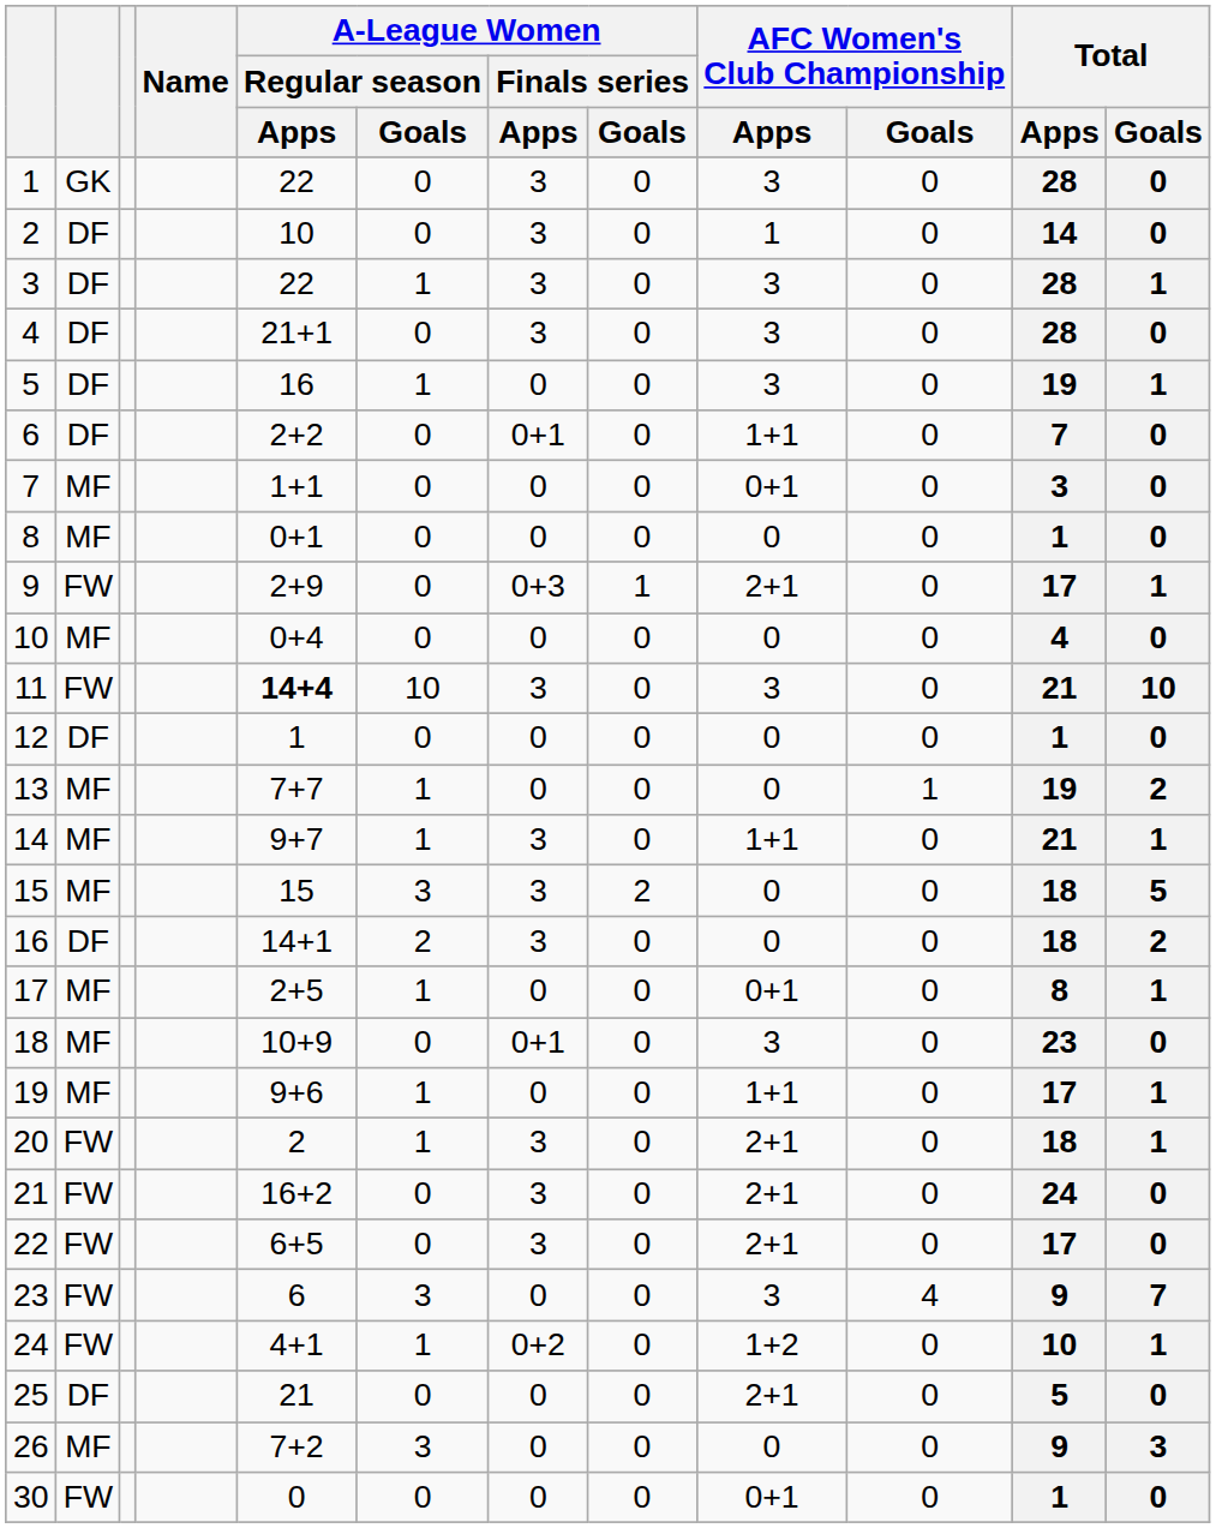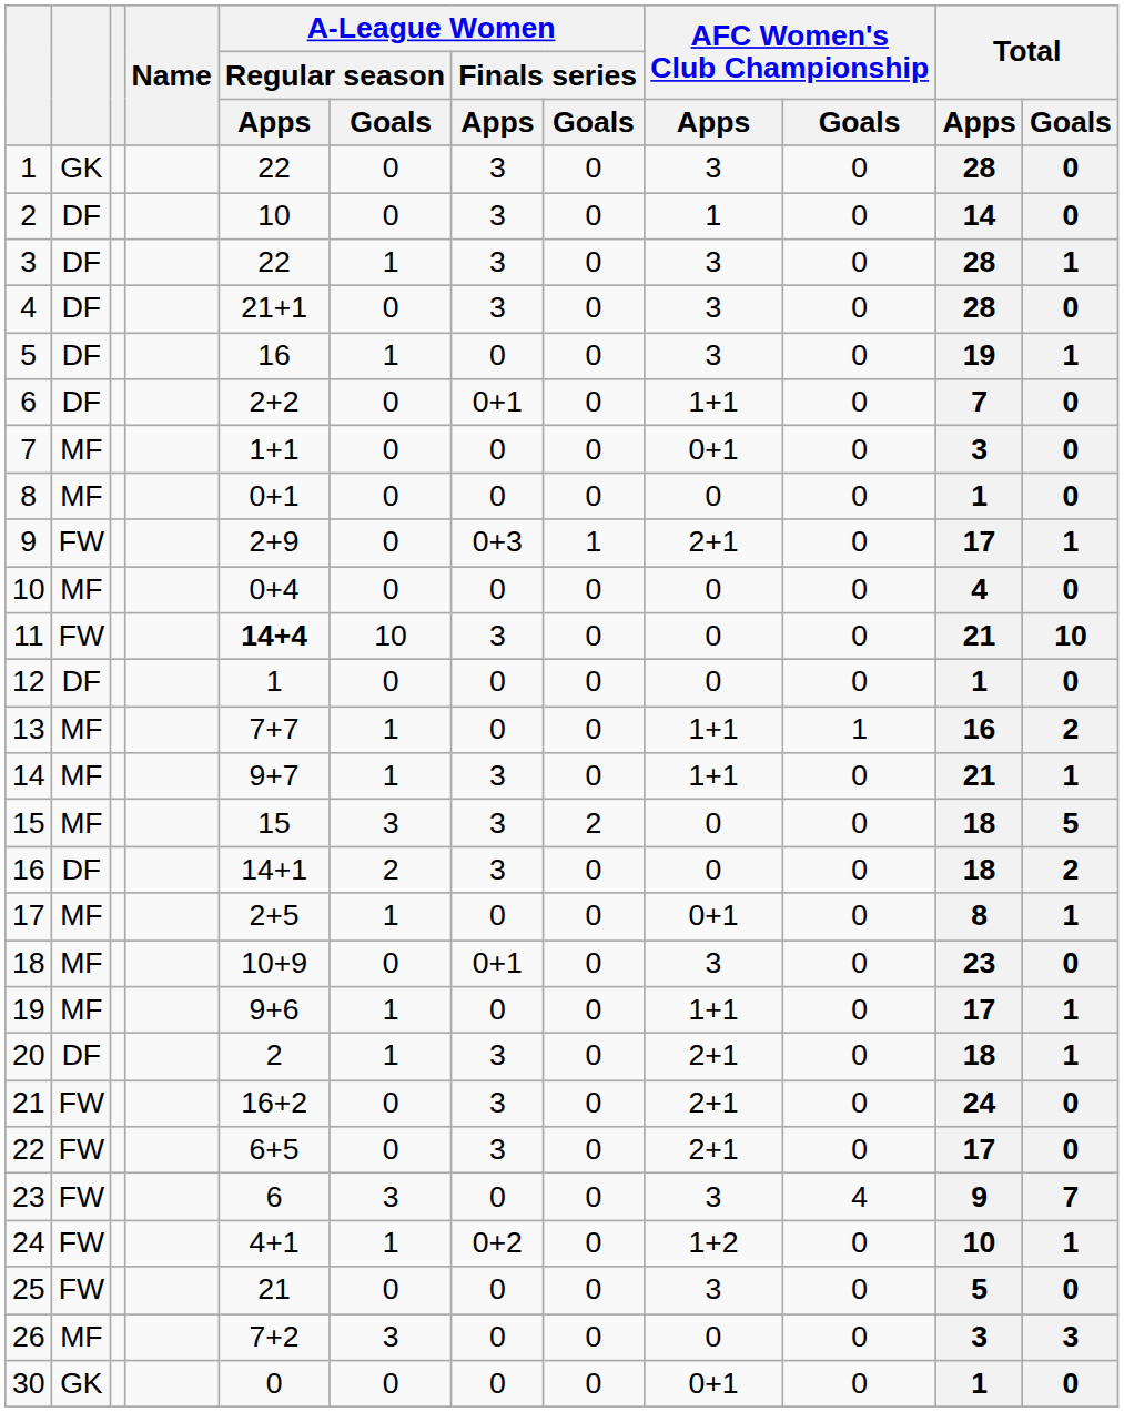 <table class="wikitable sortable" style="text-align:center;">
 <tr>
 <th rowspan="3"></th>
 <th rowspan="3"></th>
 <th rowspan="3"></th>
 <th rowspan="3">Name</th>
 <th colspan="4"><a href='#'>A-League Women</a></th>
 <th colspan="2"; rowspan="2"><a href='#'>AFC Women's<br>Club Championship</a></th>
 <th colspan="2"; rowspan="2">Total</th>
 </tr>
 <tr>
 <th colspan="2">Regular season</th>
 <th colspan="2">Finals series</th>
 </tr>
 <tr>
 <th>Apps</th>
 <th>Goals</th>
 <th>Apps</th>
 <th>Goals</th>
 <th>Apps</th>
 <th>Goals</th>
 <th>Apps</th>
 <th>Goals</th>
 </tr>
 <tr>
 <td>1</td>
 <td>GK</td>
 <td></td>
 <td align="left"><br></td>
 <td>22</td>
 <td>0<br></td>
 <td>3</td>
 <td>0<br></td>
 <td>3</td>
 <td>0<br></td>
 <th>28</th>
 <th>0</th>
 </tr>
 <tr>
 <td>2</td>
 <td>DF</td>
 <td></td>
 <td align="left"><br></td>
 <td>10</td>
 <td>0<br></td>
 <td>3</td>
 <td>0<br></td>
 <td>1</td>
 <td>0<br></td>
 <th>14</th>
 <th>0</th>
 </tr>
 <tr>
 <td>3</td>
 <td>DF</td>
 <td></td>
 <td align="left"><br></td>
 <td>22</td>
 <td>1<br></td>
 <td>3</td>
 <td>0<br></td>
 <td>3</td>
 <td>0<br></td>
 <th>28</th>
 <th>1</th>
 </tr>
 <tr>
 <td>4</td>
 <td>DF</td>
 <td></td>
 <td align="left"><br></td>
 <td>21+1</td>
 <td>0<br></td>
 <td>3</td>
 <td>0<br></td>
 <td>3</td>
 <td>0<br></td>
 <th>28</th>
 <th>0</th>
 </tr>
 <tr>
 <td>5</td>
 <td>DF</td>
 <td></td>
 <td align="left"><br></td>
 <td>16</td>
 <td>1<br></td>
 <td>0</td>
 <td>0<br></td>
 <td>3</td>
 <td>0<br></td>
 <th>19</th>
 <th>1</th>
 </tr>
 <tr>
 <td>6</td>
 <td>DF</td>
 <td></td>
 <td align="left"><br></td>
 <td>2+2</td>
 <td>0<br></td>
 <td>0+1</td>
 <td>0<br></td>
 <td>1+1</td>
 <td>0<br></td>
 <th>7</th>
 <th>0</th>
 </tr>
 <tr>
 <td>7</td>
 <td>MF</td>
 <td></td>
 <td align="left"><br></td>
 <td>1+1</td>
 <td>0<br></td>
 <td>0</td>
 <td>0<br></td>
 <td>0+1</td>
 <td>0<br></td>
 <th>3</th>
 <th>0</th>
 </tr>
 <tr>
 <td>8</td>
 <td>MF</td>
 <td></td>
 <td align="left"><br></td>
 <td>0+1</td>
 <td>0<br></td>
 <td>0</td>
 <td>0<br></td>
 <td>0</td>
 <td>0<br></td>
 <th>1</th>
 <th>0</th>
 </tr>
 <tr>
 <td>9</td>
 <td>FW</td>
 <td></td>
 <td align="left"><br></td>
 <td>2+9</td>
 <td>0<br></td>
 <td>0+3</td>
 <td>1<br></td>
 <td>2+1</td>
 <td>0<br></td>
 <th>17</th>
 <th>1</th>
 </tr>
 <tr>
 <td>10</td>
 <td>MF</td>
 <td></td>
 <td align="left"><br></td>
 <td>0+4</td>
 <td>0<br></td>
 <td>0</td>
 <td>0<br></td>
 <td>0</td>
 <td>0<br></td>
 <th>4</th>
 <th>0</th>
 </tr>
 <tr>
 <td>11</td>
 <td>FW</td>
 <td></td>
 <td align="left"><br></td>
 <td><strong>14+4</strong></td>
 <td>10<br></td>
 <td>3</td>
 <td>0<br></td>
-<td>3</td>
+<td>0</td>
 <td>0<br></td>
 <th>21</th>
 <th>10</th>
 </tr>
 <tr>
 <td>12</td>
 <td>DF</td>
 <td></td>
 <td align="left"><br></td>
 <td>1</td>
 <td>0<br></td>
 <td>0</td>
 <td>0<br></td>
 <td>0</td>
 <td>0<br></td>
 <th>1</th>
 <th>0</th>
 </tr>
 <tr>
 <td>13</td>
 <td>MF</td>
 <td></td>
 <td align="left"><br></td>
 <td>7+7</td>
 <td>1<br></td>
 <td>0</td>
 <td>0<br></td>
-<td>0</td>
+<td>1+1</td>
 <td>1<br></td>
-<th>19</th>
+<th>16</th>
 <th>2</th>
 </tr>
 <tr>
 <td>14</td>
 <td>MF</td>
 <td></td>
 <td align="left"><br></td>
 <td>9+7</td>
 <td>1<br></td>
 <td>3</td>
 <td>0<br></td>
 <td>1+1</td>
 <td>0<br></td>
 <th>21</th>
 <th>1</th>
 </tr>
 <tr>
 <td>15</td>
 <td>MF</td>
 <td></td>
 <td align="left"><br></td>
 <td>15</td>
 <td>3<br></td>
 <td>3</td>
 <td>2<br></td>
 <td>0</td>
 <td>0<br></td>
 <th>18</th>
 <th>5</th>
 </tr>
 <tr>
 <td>16</td>
 <td>DF</td>
 <td></td>
 <td align="left"><br></td>
 <td>14+1</td>
 <td>2<br></td>
 <td>3</td>
 <td>0<br></td>
 <td>0</td>
 <td>0<br></td>
 <th>18</th>
 <th>2</th>
 </tr>
 <tr>
 <td>17</td>
 <td>MF</td>
 <td></td>
 <td align="left"><br></td>
 <td>2+5</td>
 <td>1<br></td>
 <td>0</td>
 <td>0<br></td>
 <td>0+1</td>
 <td>0<br></td>
 <th>8</th>
 <th>1</th>
 </tr>
 <tr>
 <td>18</td>
 <td>MF</td>
 <td></td>
 <td align="left"><br></td>
 <td>10+9</td>
 <td>0<br></td>
 <td>0+1</td>
 <td>0<br></td>
 <td>3</td>
 <td>0<br></td>
 <th>23</th>
 <th>0</th>
 </tr>
 <tr>
 <td>19</td>
 <td>MF</td>
 <td></td>
 <td align="left"><br></td>
 <td>9+6</td>
 <td>1<br></td>
 <td>0</td>
 <td>0<br></td>
 <td>1+1</td>
 <td>0<br></td>
 <th>17</th>
 <th>1</th>
 </tr>
 <tr>
 <td>20</td>
-<td>FW</td>
+<td>DF</td>
 <td></td>
 <td align="left"><br></td>
 <td>2</td>
 <td>1<br></td>
 <td>3</td>
 <td>0<br></td>
 <td>2+1</td>
 <td>0<br></td>
 <th>18</th>
 <th>1</th>
 </tr>
 <tr>
 <td>21</td>
 <td>FW</td>
 <td></td>
 <td align="left"><br></td>
 <td>16+2</td>
 <td>0<br></td>
 <td>3</td>
 <td>0<br></td>
 <td>2+1</td>
 <td>0<br></td>
 <th>24</th>
 <th>0</th>
 </tr>
 <tr>
 <td>22</td>
 <td>FW</td>
 <td></td>
 <td align="left"><br></td>
 <td>6+5</td>
 <td>0<br></td>
 <td>3</td>
 <td>0<br></td>
 <td>2+1</td>
 <td>0<br></td>
 <th>17</th>
 <th>0</th>
 </tr>
 <tr>
 <td>23</td>
 <td>FW</td>
 <td></td>
 <td align="left"><br></td>
 <td>6</td>
 <td>3<br></td>
 <td>0</td>
 <td>0<br></td>
 <td>3</td>
 <td>4<br></td>
 <th>9</th>
 <th>7</th>
 </tr>
 <tr>
 <td>24</td>
 <td>FW</td>
 <td></td>
 <td align="left"><br></td>
 <td>4+1</td>
 <td>1<br></td>
 <td>0+2</td>
 <td>0<br></td>
 <td>1+2</td>
 <td>0<br></td>
 <th>10</th>
 <th>1</th>
 </tr>
 <tr>
 <td>25</td>
-<td>DF</td>
+<td>FW</td>
 <td></td>
 <td align="left"><br></td>
 <td>21</td>
 <td>0<br></td>
 <td>0</td>
 <td>0<br></td>
-<td>2+1</td>
+<td>3</td>
 <td>0<br></td>
 <th>5</th>
 <th>0</th>
 </tr>
 <tr>
 <td>26</td>
 <td>MF</td>
 <td></td>
 <td align="left"><br></td>
 <td>7+2</td>
 <td>3<br></td>
 <td>0</td>
 <td>0<br></td>
 <td>0</td>
 <td>0<br></td>
-<th>9</th>
+<th>3</th>
 <th>3</th>
 </tr>
 <tr>
 <td>30</td>
-<td>FW</td>
+<td>GK</td>
 <td></td>
 <td align="left"><br></td>
 <td>0</td>
 <td>0<br></td>
 <td>0</td>
 <td>0<br></td>
 <td>0+1</td>
 <td>0<br></td>
 <th>1</th>
 <th>0</th>
 </tr>
 </table>
